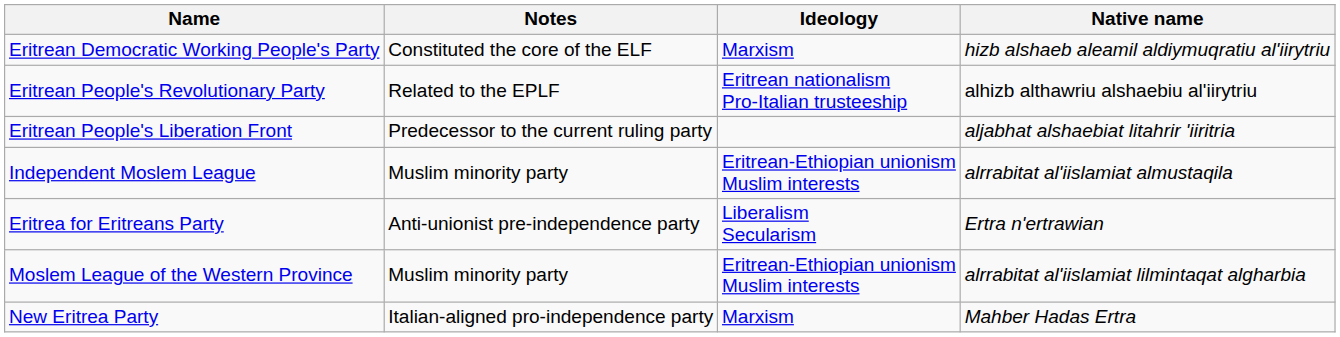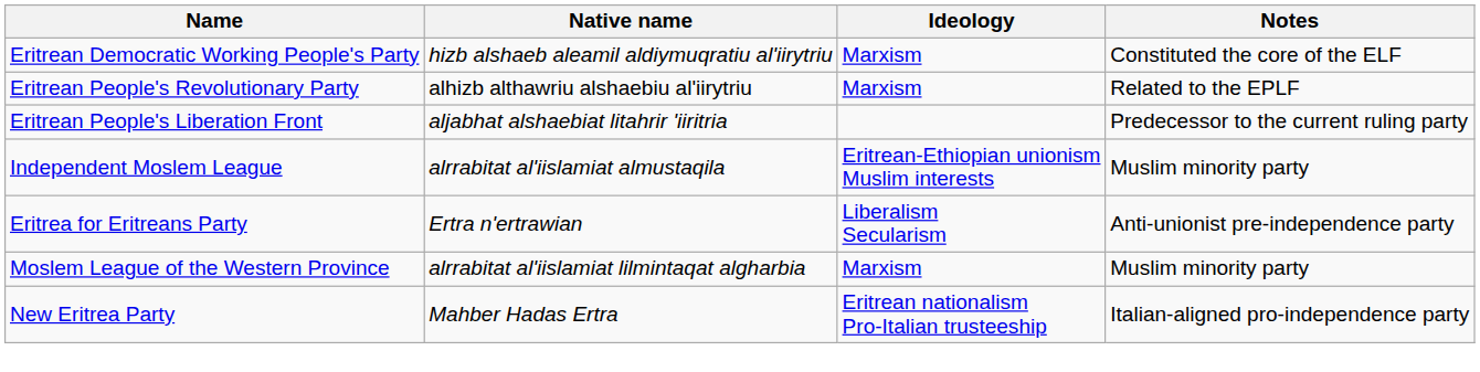 <table class="wikitable">
 <tr>
 <th>Name</th>
+<th>Native name</th>
+<th>Ideology</th>
 <th>Notes</th>
-<th>Ideology</th>
-<th>Native name</th>
 </tr>
 <tr>
 <td><a href='#'>Eritrean Democratic Working People's Party</a></td>
+<td><em>hizb alshaeb aleamil aldiymuqratiu al'iirytriu</em></td>
+<td><a href='#'>Marxism</a></td>
 <td>Constituted the core of the ELF</td>
-<td><a href='#'>Marxism</a></td>
-<td><em>hizb alshaeb aleamil aldiymuqratiu al'iirytriu</em></td>
 </tr>
 <tr>
 <td><a href='#'>Eritrean People's Revolutionary Party</a></td>
+<td>alhizb althawriu alshaebiu al'iirytriu</td>
+<td><a href='#'>Marxism</a></td>
 <td>Related to the EPLF</td>
-<td><a href='#'>Eritrean nationalism</a><br><a href='#'>Pro-Italian trusteeship</a></td>
-<td>alhizb althawriu alshaebiu al'iirytriu</td>
 </tr>
 <tr>
 <td><a href='#'>Eritrean People's Liberation Front</a></td>
+<td><em>aljabhat alshaebiat litahrir 'iiritria</em></td>
+<td></td>
 <td>Predecessor to the current ruling party</td>
-<td></td>
-<td><em>aljabhat alshaebiat litahrir 'iiritria</em></td>
 </tr>
 <tr>
 <td><a href='#'>Independent Moslem League</a></td>
+<td><em>alrrabitat al'iislamiat almustaqila</em></td>
+<td><a href='#'>Eritrean-Ethiopian unionism</a><br><a href='#'>Muslim interests</a></td>
 <td>Muslim minority party</td>
-<td><a href='#'>Eritrean-Ethiopian unionism</a><br><a href='#'>Muslim interests</a></td>
-<td><em>alrrabitat al'iislamiat almustaqila</em></td>
 </tr>
 <tr>
 <td><a href='#'>Eritrea for Eritreans Party</a></td>
+<td><em>Ertra n'ertrawian</em></td>
+<td><a href='#'>Liberalism</a><br><a href='#'>Secularism</a></td>
 <td>Anti-unionist pre-independence party</td>
-<td><a href='#'>Liberalism</a><br><a href='#'>Secularism</a></td>
-<td><em>Ertra n'ertrawian</em></td>
 </tr>
 <tr>
 <td><a href='#'>Moslem League of the Western Province</a></td>
+<td><em>alrrabitat al'iislamiat lilmintaqat algharbia</em></td>
+<td><a href='#'>Marxism</a></td>
 <td>Muslim minority party</td>
-<td><a href='#'>Eritrean-Ethiopian unionism</a><br><a href='#'>Muslim interests</a></td>
-<td><em>alrrabitat al'iislamiat lilmintaqat algharbia</em></td>
 </tr>
 <tr>
 <td><a href='#'>New Eritrea Party</a></td>
+<td><em>Mahber Hadas Ertra</em></td>
+<td><a href='#'>Eritrean nationalism</a><br><a href='#'>Pro-Italian trusteeship</a></td>
 <td>Italian-aligned pro-independence party</td>
-<td><a href='#'>Marxism</a></td>
-<td><em>Mahber Hadas Ertra</em></td>
 </tr>
 </table>
